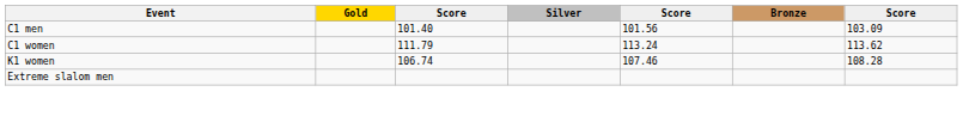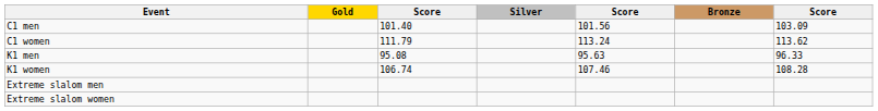 <table class="wikitable" width=100%>
 <tr>
 <th>Event</th>
 <td align=center bgcolor="gold"><strong>Gold</strong></td>
 <td align=center bgcolor="EFEFEF"><strong>Score</strong></td>
 <td align=center bgcolor="silver"><strong>Silver</strong></td>
 <td align=center bgcolor="EFEFEF"><strong>Score</strong></td>
 <td align=center bgcolor="CC9966"><strong>Bronze</strong></td>
 <td align=center bgcolor="EFEFEF"><strong>Score</strong></td>
 </tr>
 <tr>
 <td>C1 men</td>
 <td></td>
 <td>101.40</td>
 <td></td>
 <td>101.56</td>
 <td></td>
 <td>103.09</td>
 </tr>
 <tr>
 <td>C1 women</td>
 <td></td>
 <td>111.79</td>
 <td></td>
 <td>113.24</td>
 <td></td>
 <td>113.62</td>
 </tr>
 <tr>
+<td>K1 men</td>
+<td></td>
+<td>95.08</td>
+<td></td>
+<td>95.63</td>
+<td></td>
+<td>96.33</td>
+</tr>
+<tr>
 <td>K1 women</td>
 <td></td>
 <td>106.74</td>
 <td></td>
 <td>107.46</td>
 <td></td>
 <td>108.28</td>
 </tr>
 <tr>
 <td>Extreme slalom men</td>
 <td></td>
 <td></td>
 <td></td>
 <td></td>
 <td></td>
 <td></td>
 </tr>
+<tr>
+<td>Extreme slalom women</td>
+<td></td>
+<td></td>
+<td></td>
+<td></td>
+<td></td>
+<td></td>
+</tr>
 </table>
